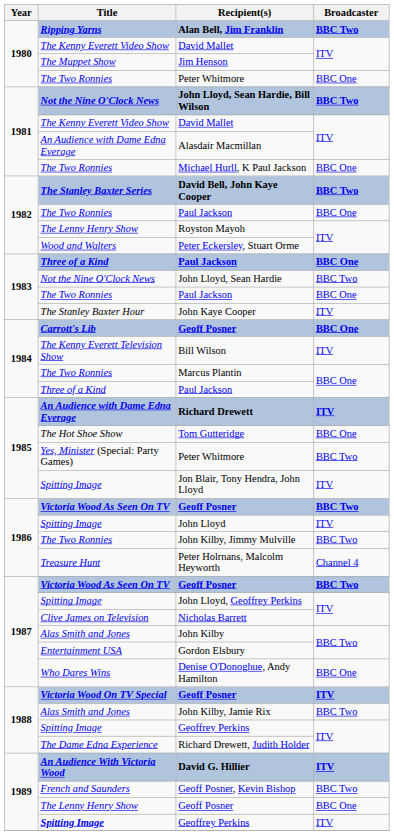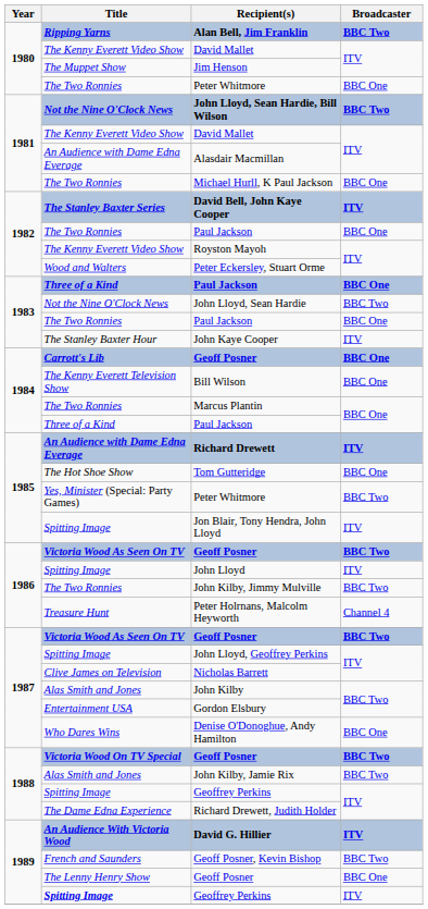 <table class="wikitable" width="95%">
 <tr>
 <th width=5%>Year</th>
 <th width=25%>Title</th>
 <th width=25%><strong>Recipient(s)</strong></th>
 <th width=10%><strong>Broadcaster</strong></th>
 </tr>
 <tr>
 <td rowspan="4" style="text-align:center;"><strong>1980</strong></td>
 <td style="background:#B0C4DE;"><strong><em><a href='#'>Ripping Yarns</a></em></strong></td>
 <td style="background:#B0C4DE;"><strong>Alan Bell, <a href='#'>Jim Franklin</a></strong></td>
 <td style="background:#B0C4DE;"><strong><a href='#'>BBC Two</a></strong></td>
 </tr>
 <tr>
 <td><em><a href='#'>The Kenny Everett Video Show</a></em></td>
 <td><a href='#'>David Mallet</a></td>
 <td rowspan="2"><a href='#'>ITV</a></td>
 </tr>
 <tr>
 <td><em><a href='#'>The Muppet Show</a></em></td>
 <td><a href='#'>Jim Henson</a></td>
 </tr>
 <tr>
 <td><em><a href='#'>The Two Ronnies</a></em></td>
 <td>Peter Whitmore</td>
 <td><a href='#'>BBC One</a></td>
 </tr>
 <tr>
 <td rowspan="4" style="text-align:center;"><strong>1981</strong></td>
 <td style="background:#B0C4DE;"><strong><em><a href='#'>Not the Nine O'Clock News</a></em></strong></td>
 <td style="background:#B0C4DE;"><strong>John Lloyd, Sean Hardie, Bill Wilson</strong></td>
 <td style="background:#B0C4DE;"><strong><a href='#'>BBC Two</a></strong></td>
 </tr>
 <tr>
 <td><em><a href='#'>The Kenny Everett Video Show</a></em></td>
 <td><a href='#'>David Mallet</a></td>
 <td rowspan="2"><a href='#'>ITV</a></td>
 </tr>
 <tr>
 <td><em><a href='#'>An Audience with Dame Edna Everage</a></em></td>
 <td>Alasdair Macmillan</td>
 </tr>
 <tr>
 <td><em><a href='#'>The Two Ronnies</a></em></td>
 <td><a href='#'>Michael Hurll</a>, K Paul Jackson</td>
 <td><a href='#'>BBC One</a></td>
 </tr>
 <tr>
 <td rowspan="4" style="text-align:center;"><strong>1982</strong></td>
 <td style="background:#B0C4DE;"><strong><em><a href='#'>The Stanley Baxter Series</a></em></strong></td>
 <td style="background:#B0C4DE;"><strong>David Bell, John Kaye Cooper</strong></td>
-<td style="background:#B0C4DE;"><strong><a href='#'>BBC Two</a></strong></td>
+<td style="background:#B0C4DE;"><strong><a href='#'>ITV</a></strong></td>
 </tr>
 <tr>
 <td><em><a href='#'>The Two Ronnies</a></em></td>
 <td><a href='#'>Paul Jackson</a></td>
 <td><a href='#'>BBC One</a></td>
 </tr>
 <tr>
-<td><em><a href='#'>The Lenny Henry Show</a></em></td>
+<td><em><a href='#'>The Kenny Everett Video Show</a></em></td>
 <td>Royston Mayoh</td>
 <td rowspan="2"><a href='#'>ITV</a></td>
 </tr>
 <tr>
 <td><em><a href='#'>Wood and Walters</a></em></td>
 <td><a href='#'>Peter Eckersley</a>, Stuart Orme</td>
 </tr>
 <tr>
 <td rowspan="4" style="text-align:center;"><strong>1983</strong></td>
 <td style="background:#B0C4DE;"><strong><em><a href='#'>Three of a Kind</a></em></strong></td>
 <td style="background:#B0C4DE;"><strong><a href='#'>Paul Jackson</a></strong></td>
 <td style="background:#B0C4DE;"><strong><a href='#'>BBC One</a></strong></td>
 </tr>
 <tr>
 <td><em><a href='#'>Not the Nine O'Clock News</a></em></td>
 <td>John Lloyd, Sean Hardie</td>
 <td><a href='#'>BBC Two</a></td>
 </tr>
 <tr>
 <td><em><a href='#'>The Two Ronnies</a></em></td>
 <td><a href='#'>Paul Jackson</a></td>
 <td><a href='#'>BBC One</a></td>
 </tr>
 <tr>
 <td><em>The Stanley Baxter Hour</em></td>
 <td>John Kaye Cooper</td>
 <td><a href='#'>ITV</a></td>
 </tr>
 <tr>
 <td rowspan="4" style="text-align:center;"><strong>1984</strong></td>
 <td style="background:#B0C4DE;"><strong><em><a href='#'>Carrott's Lib</a></em></strong></td>
 <td style="background:#B0C4DE;"><strong><a href='#'>Geoff Posner</a></strong></td>
 <td style="background:#B0C4DE;"><strong><a href='#'>BBC One</a></strong></td>
 </tr>
 <tr>
 <td><em><a href='#'>The Kenny Everett Television Show</a></em></td>
 <td>Bill Wilson</td>
-<td><a href='#'>ITV</a></td>
+<td><a href='#'>BBC One</a></td>
 </tr>
 <tr>
 <td><em><a href='#'>The Two Ronnies</a></em></td>
 <td>Marcus Plantin</td>
 <td rowspan="2"><a href='#'>BBC One</a></td>
 </tr>
 <tr>
 <td><em><a href='#'>Three of a Kind</a></em></td>
 <td><a href='#'>Paul Jackson</a></td>
 </tr>
 <tr>
 <td rowspan="4" style="text-align:center;"><strong>1985</strong></td>
 <td style="background:#B0C4DE;"><strong><em><a href='#'>An Audience with Dame Edna Everage</a></em></strong></td>
 <td style="background:#B0C4DE;"><strong>Richard Drewett</strong></td>
 <td style="background:#B0C4DE;"><strong><a href='#'>ITV</a></strong></td>
 </tr>
 <tr>
 <td><em>The Hot Shoe Show</em></td>
 <td><a href='#'>Tom Gutteridge</a></td>
 <td><a href='#'>BBC One</a></td>
 </tr>
 <tr>
 <td><em><a href='#'>Yes, Minister</a></em> (Special: Party Games)</td>
 <td>Peter Whitmore</td>
 <td><a href='#'>BBC Two</a></td>
 </tr>
 <tr>
 <td><em><a href='#'>Spitting Image</a></em></td>
 <td>Jon Blair, Tony Hendra, John Lloyd</td>
 <td><a href='#'>ITV</a></td>
 </tr>
 <tr>
 <td rowspan="4" style="text-align:center;"><strong>1986</strong></td>
 <td style="background:#B0C4DE;"><strong><em><a href='#'>Victoria Wood As Seen On TV</a></em></strong></td>
 <td style="background:#B0C4DE;"><strong><a href='#'>Geoff Posner</a></strong></td>
 <td style="background:#B0C4DE;"><strong><a href='#'>BBC Two</a></strong></td>
 </tr>
 <tr>
 <td><em><a href='#'>Spitting Image</a></em></td>
 <td>John Lloyd</td>
 <td><a href='#'>ITV</a></td>
 </tr>
 <tr>
 <td><em><a href='#'>The Two Ronnies</a></em></td>
 <td>John Kilby, Jimmy Mulville</td>
 <td><a href='#'>BBC Two</a></td>
 </tr>
 <tr>
 <td><em><a href='#'>Treasure Hunt</a></em></td>
 <td>Peter Holrnans, Malcolm Heyworth</td>
 <td><a href='#'>Channel 4</a></td>
 </tr>
 <tr>
 <td rowspan="6" style="text-align:center;"><strong>1987</strong></td>
 <td style="background:#B0C4DE;"><strong><em><a href='#'>Victoria Wood As Seen On TV</a></em></strong></td>
 <td style="background:#B0C4DE;"><strong><a href='#'>Geoff Posner</a></strong></td>
 <td style="background:#B0C4DE;"><strong><a href='#'>BBC Two</a></strong></td>
 </tr>
 <tr>
 <td><em><a href='#'>Spitting Image</a></em></td>
 <td>John Lloyd, <a href='#'>Geoffrey Perkins</a></td>
 <td rowspan="2"><a href='#'>ITV</a></td>
 </tr>
 <tr>
 <td><em><a href='#'>Clive James on Television</a></em></td>
 <td><a href='#'>Nicholas Barrett</a></td>
 </tr>
 <tr>
 <td><em><a href='#'>Alas Smith and Jones</a></em></td>
 <td>John Kilby</td>
 <td rowspan="2"><a href='#'>BBC Two</a></td>
 </tr>
 <tr>
 <td><em><a href='#'>Entertainment USA</a></em></td>
 <td>Gordon Elsbury</td>
 </tr>
 <tr>
 <td><em><a href='#'>Who Dares Wins</a></em></td>
 <td><a href='#'>Denise O'Donoghue</a>, Andy Hamilton</td>
 <td><a href='#'>BBC One</a></td>
 </tr>
 <tr>
 <td rowspan="4" style="text-align:center;"><strong>1988</strong></td>
 <td style="background:#B0C4DE;"><strong><em><a href='#'>Victoria Wood On TV Special</a></em></strong></td>
 <td style="background:#B0C4DE;"><strong><a href='#'>Geoff Posner</a></strong></td>
-<td style="background:#B0C4DE;"><strong><a href='#'>ITV</a></strong></td>
+<td style="background:#B0C4DE;"><strong><a href='#'>BBC Two</a></strong></td>
 </tr>
 <tr>
 <td><em><a href='#'>Alas Smith and Jones</a></em></td>
 <td>John Kilby, Jamie Rix</td>
 <td><a href='#'>BBC Two</a></td>
 </tr>
 <tr>
 <td><em><a href='#'>Spitting Image</a></em></td>
 <td><a href='#'>Geoffrey Perkins</a></td>
 <td rowspan="2"><a href='#'>ITV</a></td>
 </tr>
 <tr>
 <td><em><a href='#'>The Dame Edna Experience</a></em></td>
 <td>Richard Drewett, <a href='#'>Judith Holder</a></td>
 </tr>
 <tr>
 <td rowspan="4" style="text-align:center;"><strong>1989</strong></td>
 <td style="background:#B0C4DE;"><strong><em><a href='#'>An Audience With Victoria Wood</a></em></strong></td>
 <td style="background:#B0C4DE;"><strong>David G. Hillier</strong></td>
 <td style="background:#B0C4DE;"><strong><a href='#'>ITV</a></strong></td>
 </tr>
 <tr>
 <td><em><a href='#'>French and Saunders</a></em></td>
 <td><a href='#'>Geoff Posner</a>, <a href='#'>Kevin Bishop</a></td>
 <td><a href='#'>BBC Two</a></td>
 </tr>
 <tr>
 <td><em><a href='#'>The Lenny Henry Show</a></em></td>
 <td><a href='#'>Geoff Posner</a></td>
 <td><a href='#'>BBC One</a></td>
 </tr>
 <tr>
 <td><strong><em><a href='#'>Spitting Image</a></em></strong></td>
 <td><a href='#'>Geoffrey Perkins</a></td>
 <td><a href='#'>ITV</a></td>
 </tr>
 <tr>
 </tr>
 </table>
